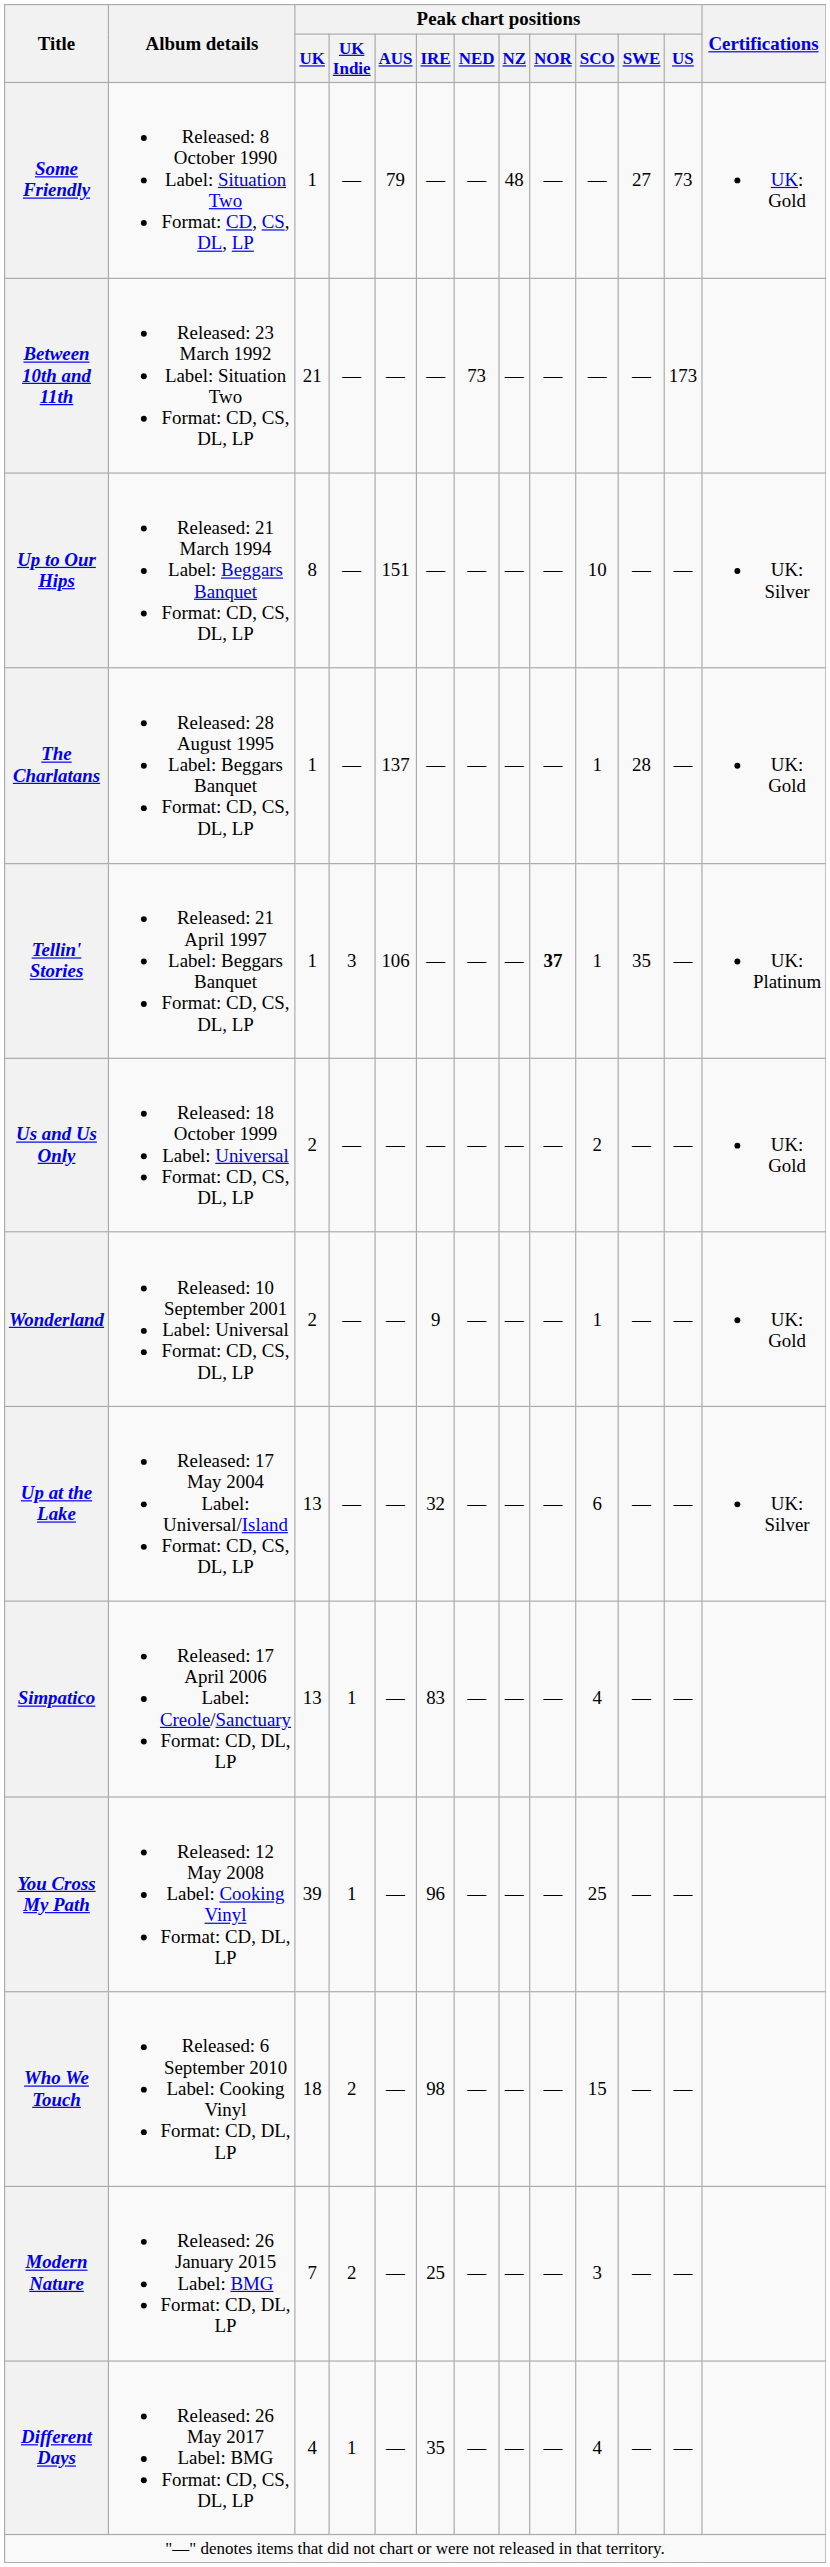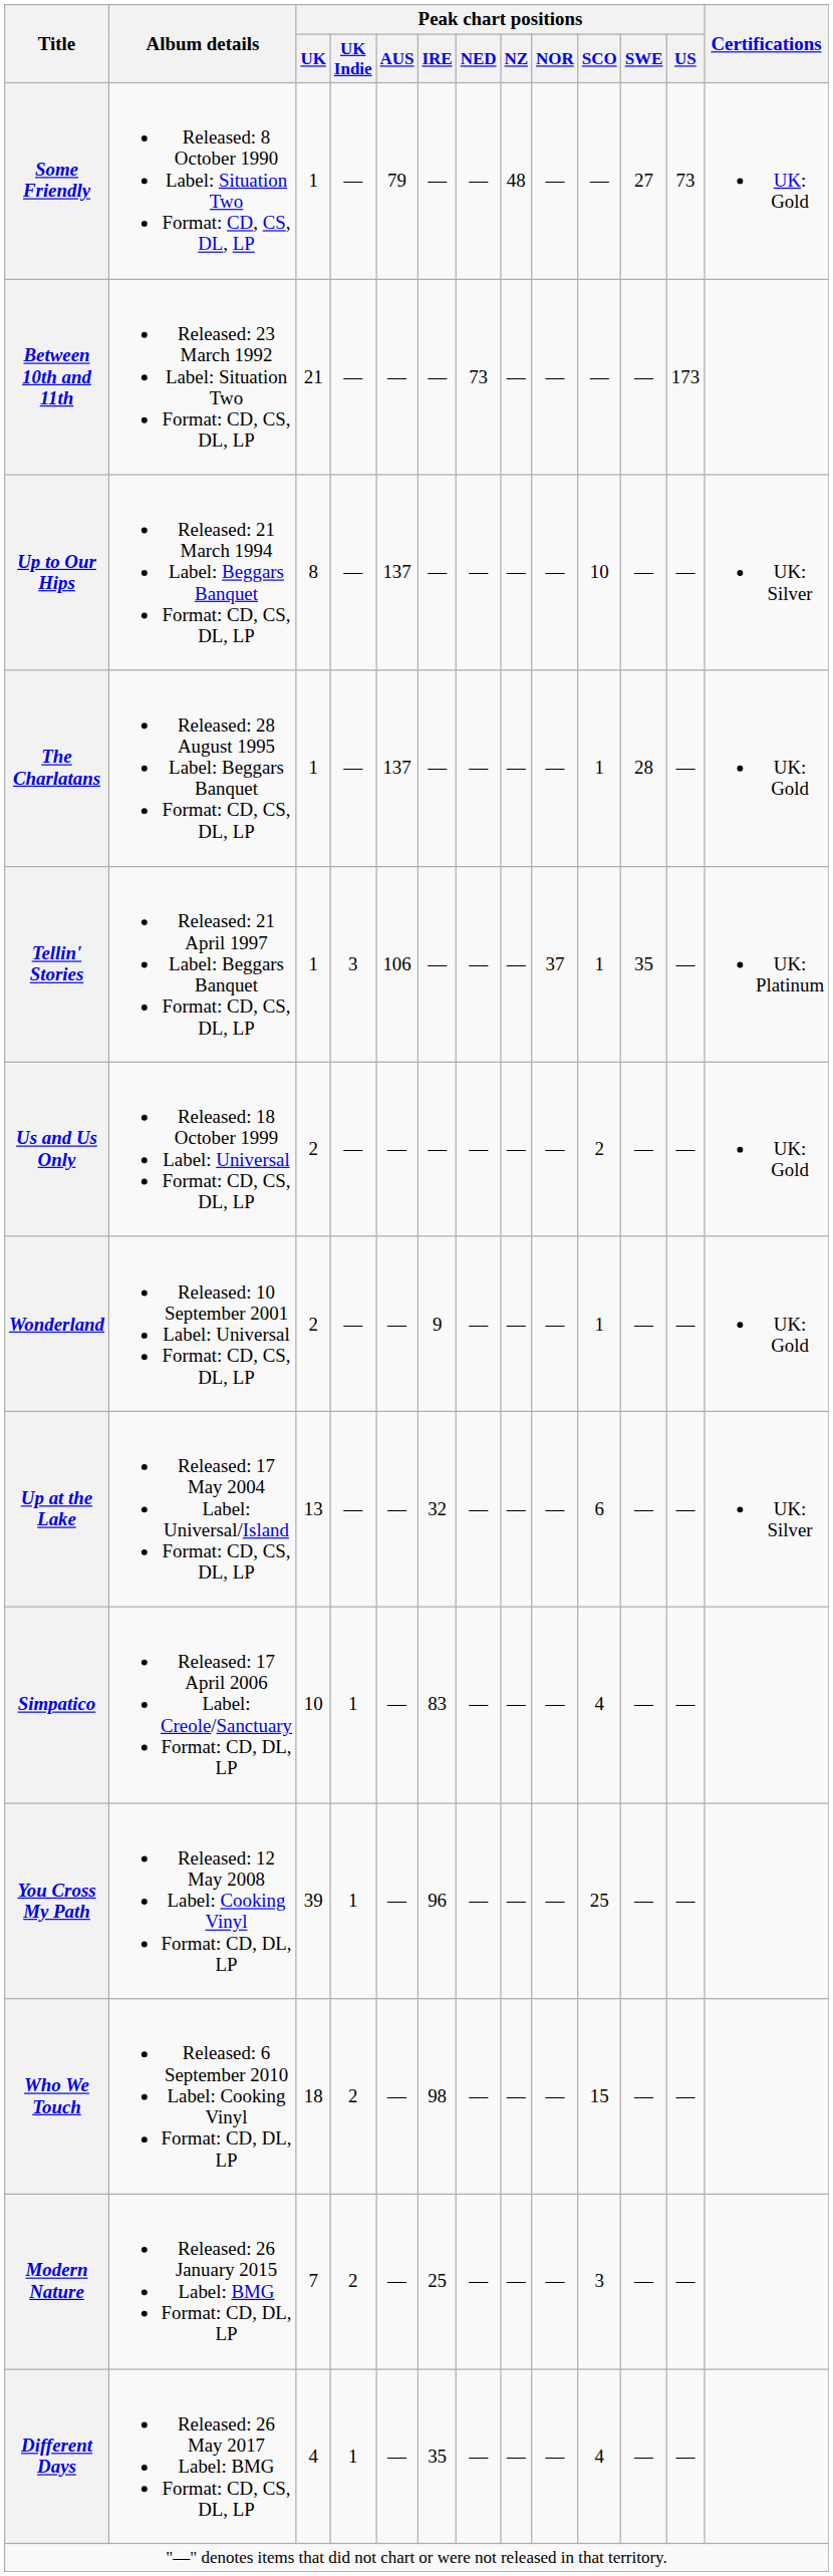 <table class="wikitable plainrowheaders" style="text-align:center;">
 <tr>
 <th scope="col" rowspan="2" style="width:16em;">Title</th>
 <th scope="col" rowspan="2" style="width:16em;">Album details</th>
 <th scope="col" colspan="10">Peak chart positions</th>
 <th rowspan="2" style="width:12em;"><a href='#'>Certifications</a></th>
 </tr>
 <tr>
 <th style="width:2em;font-size:90%;"><a href='#'>UK</a><br></th>
 <th style="width:2em;font-size:90%;"><a href='#'>UK<br>Indie</a><br></th>
 <th style="width:2em;font-size:90%;"><a href='#'>AUS</a><br></th>
 <th style="width:2em;font-size:90%;"><a href='#'>IRE</a><br></th>
 <th style="width:2em;font-size:90%;"><a href='#'>NED</a><br></th>
 <th style="width:2em;font-size:90%;"><a href='#'>NZ</a><br></th>
 <th style="width:2em;font-size:90%;"><a href='#'>NOR</a><br></th>
 <th style="width:2em;font-size:90%;"><a href='#'>SCO</a><br></th>
 <th style="width:2em;font-size:90%;"><a href='#'>SWE</a><br></th>
 <th style="width:2em;font-size:90%;"><a href='#'>US</a><br></th>
 </tr>
 <tr>
 <th scope="row"><em><a href='#'>Some Friendly</a></em></th>
 <td><br><ul><li>Released: 8 October 1990</li><li>Label: <a href='#'>Situation Two</a></li><li>Format: <a href='#'>CD</a>, <a href='#'>CS</a>, <a href='#'>DL</a>, <a href='#'>LP</a></li></ul></td>
 <td>1</td>
 <td>—</td>
 <td>79</td>
 <td>—</td>
 <td>—</td>
 <td>48</td>
 <td>—</td>
 <td>—</td>
 <td>27</td>
 <td>73</td>
 <td><br><ul><li><a href='#'>UK</a>: Gold</li></ul></td>
 </tr>
 <tr>
 <th scope="row"><em><a href='#'>Between 10th and 11th</a></em></th>
 <td><br><ul><li>Released: 23 March 1992</li><li>Label: Situation Two</li><li>Format: CD, CS, DL, LP</li></ul></td>
 <td>21</td>
 <td>—</td>
 <td>—</td>
 <td>—</td>
 <td>73</td>
 <td>—</td>
 <td>—</td>
 <td>—</td>
 <td>—</td>
 <td>173</td>
 <td></td>
 </tr>
 <tr>
 <th scope="row"><em><a href='#'>Up to Our Hips</a></em></th>
 <td><br><ul><li>Released: 21 March 1994</li><li>Label: <a href='#'>Beggars Banquet</a></li><li>Format: CD, CS, DL, LP</li></ul></td>
 <td>8</td>
 <td>—</td>
-<td>151</td>
+<td>137</td>
 <td>—</td>
 <td>—</td>
 <td>—</td>
 <td>—</td>
 <td>10</td>
 <td>—</td>
 <td>—</td>
 <td><br><ul><li>UK: Silver</li></ul></td>
 </tr>
 <tr>
 <th scope="row"><em><a href='#'>The Charlatans</a></em></th>
 <td><br><ul><li>Released: 28 August 1995</li><li>Label: Beggars Banquet</li><li>Format: CD, CS, DL, LP</li></ul></td>
 <td>1</td>
 <td>—</td>
 <td>137</td>
 <td>—</td>
 <td>—</td>
 <td>—</td>
 <td>—</td>
 <td>1</td>
 <td>28</td>
 <td>—</td>
 <td><br><ul><li>UK: Gold</li></ul></td>
 </tr>
 <tr>
 <th scope="row"><em><a href='#'>Tellin' Stories</a></em></th>
 <td><br><ul><li>Released: 21 April 1997</li><li>Label: Beggars Banquet</li><li>Format: CD, CS, DL, LP</li></ul></td>
 <td>1</td>
 <td>3</td>
 <td>106</td>
 <td>—</td>
 <td>—</td>
 <td>—</td>
-<td><strong>37</strong></td>
+<td>37</td>
 <td>1</td>
 <td>35</td>
 <td>—</td>
 <td><br><ul><li>UK: Platinum</li></ul></td>
 </tr>
 <tr>
 <th scope="row"><em><a href='#'>Us and Us Only</a></em></th>
 <td><br><ul><li>Released: 18 October 1999</li><li>Label: <a href='#'>Universal</a></li><li>Format: CD, CS, DL, LP</li></ul></td>
 <td>2</td>
 <td>—</td>
 <td>—</td>
 <td>—</td>
 <td>—</td>
 <td>—</td>
 <td>—</td>
 <td>2</td>
 <td>—</td>
 <td>—</td>
 <td><br><ul><li>UK: Gold</li></ul></td>
 </tr>
 <tr>
 <th scope="row"><em><a href='#'>Wonderland</a></em></th>
 <td><br><ul><li>Released: 10 September 2001</li><li>Label: Universal</li><li>Format: CD, CS, DL, LP</li></ul></td>
 <td>2</td>
 <td>—</td>
 <td>—</td>
 <td>9</td>
 <td>—</td>
 <td>—</td>
 <td>—</td>
 <td>1</td>
 <td>—</td>
 <td>—</td>
 <td><br><ul><li>UK: Gold</li></ul></td>
 </tr>
 <tr>
 <th scope="row"><em><a href='#'>Up at the Lake</a></em></th>
 <td><br><ul><li>Released: 17 May 2004</li><li>Label: Universal/<a href='#'>Island</a></li><li>Format: CD, CS, DL, LP</li></ul></td>
 <td>13</td>
 <td>—</td>
 <td>—</td>
 <td>32</td>
 <td>—</td>
 <td>—</td>
 <td>—</td>
 <td>6</td>
 <td>—</td>
 <td>—</td>
 <td><br><ul><li>UK: Silver</li></ul></td>
 </tr>
 <tr>
 <th scope="row"><em><a href='#'>Simpatico</a></em></th>
 <td><br><ul><li>Released: 17 April 2006</li><li>Label: <a href='#'>Creole</a>/<a href='#'>Sanctuary</a></li><li>Format: CD, DL, LP</li></ul></td>
-<td>13</td>
+<td>10</td>
 <td>1</td>
 <td>—</td>
 <td>83</td>
 <td>—</td>
 <td>—</td>
 <td>—</td>
 <td>4</td>
 <td>—</td>
 <td>—</td>
 <td></td>
 </tr>
 <tr>
 <th scope="row"><em><a href='#'>You Cross My Path</a></em></th>
 <td><br><ul><li>Released: 12 May 2008</li><li>Label: <a href='#'>Cooking Vinyl</a></li><li>Format: CD, DL, LP</li></ul></td>
 <td>39</td>
 <td>1</td>
 <td>—</td>
 <td>96</td>
 <td>—</td>
 <td>—</td>
 <td>—</td>
 <td>25</td>
 <td>—</td>
 <td>—</td>
 <td></td>
 </tr>
 <tr>
 <th scope="row"><em><a href='#'>Who We Touch</a></em></th>
 <td><br><ul><li>Released: 6 September 2010</li><li>Label: Cooking Vinyl</li><li>Format: CD, DL, LP</li></ul></td>
 <td>18</td>
 <td>2</td>
 <td>—</td>
 <td>98</td>
 <td>—</td>
 <td>—</td>
 <td>—</td>
 <td>15</td>
 <td>—</td>
 <td>—</td>
 <td></td>
 </tr>
 <tr>
 <th scope="row"><em><a href='#'>Modern Nature</a></em></th>
 <td><br><ul><li>Released: 26 January 2015</li><li>Label: <a href='#'>BMG</a></li><li>Format: CD, DL, LP</li></ul></td>
 <td>7</td>
 <td>2</td>
 <td>—</td>
 <td>25</td>
 <td>—</td>
 <td>—</td>
 <td>—</td>
 <td>3</td>
 <td>—</td>
 <td>—</td>
 <td></td>
 </tr>
 <tr>
 <th scope="row"><em><a href='#'>Different Days</a></em></th>
 <td><br><ul><li>Released: 26 May 2017</li><li>Label: BMG</li><li>Format: CD, CS, DL, LP</li></ul></td>
 <td>4</td>
 <td>1</td>
 <td>—</td>
 <td>35<br></td>
 <td>—</td>
 <td>—</td>
 <td>—</td>
 <td>4</td>
 <td>—</td>
 <td>—</td>
 <td></td>
 </tr>
 <tr>
 <td align="center" colspan="15" style="font-size:90%">"—" denotes items that did not chart or were not released in that territory.</td>
 </tr>
 <tr>
 </tr>
 </table>
